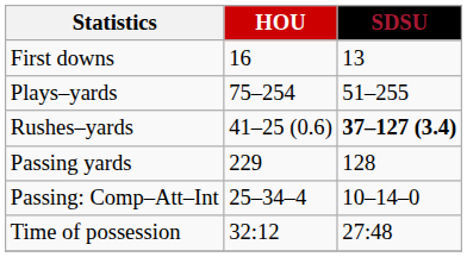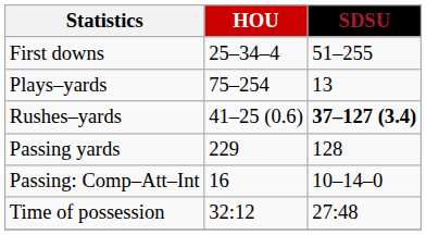 <table class="wikitable">
 <tr>
 <th>Statistics</th>
 <th style="background:#cc0000; color:white">HOU</th>
 <th style="background:#000000; color:#a81933">SDSU</th>
 </tr>
 <tr>
 <td>First downs</td>
-<td>16</td>
-<td>13</td>
+<td>25–34–4</td>
+<td>51–255</td>
 </tr>
 <tr>
 <td>Plays–yards</td>
 <td>75–254</td>
-<td>51–255</td>
+<td>13</td>
 </tr>
 <tr>
 <td>Rushes–yards</td>
 <td>41–25 (0.6)</td>
 <td><strong>37–127 (3.4)</strong></td>
 </tr>
 <tr>
 <td>Passing yards</td>
 <td>229</td>
 <td>128</td>
 </tr>
 <tr>
 <td>Passing: Comp–Att–Int</td>
-<td>25–34–4</td>
+<td>16</td>
 <td>10–14–0</td>
 </tr>
 <tr>
 <td>Time of possession</td>
 <td>32:12</td>
 <td>27:48</td>
 </tr>
 <tr>
 </tr>
 </table>
